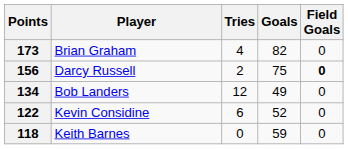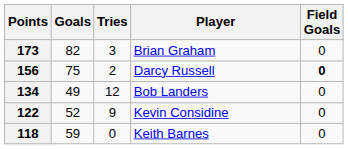 <table class="wikitable" style="text-align:left;">
 <tr>
 <th width=50>Points</th>
+<th width=30>Goals</th>
+<th width=30>Tries</th>
 <th width=200>Player</th>
-<th width=30>Tries</th>
-<th width=30>Goals</th>
 <th width=30>Field Goals</th>
 </tr>
 <tr>
 <th>173</th>
+<td align=center>82</td>
+<td align=center>3</td>
 <td> <a href='#'>Brian Graham</a></td>
-<td align=center>4</td>
-<td align=center>82</td>
 <td align=center>0</td>
 </tr>
 <tr>
 <th>156</th>
+<td align=center>75</td>
+<td align=center>2</td>
 <td> <a href='#'>Darcy Russell</a></td>
-<td align=center>2</td>
-<td align=center>75</td>
 <td align=center><strong>0</strong></td>
 </tr>
 <tr>
 <th>134</th>
+<td align=center>49</td>
+<td align=center>12</td>
 <td> <a href='#'>Bob Landers</a></td>
-<td align=center>12</td>
-<td align=center>49</td>
 <td align=center>0</td>
 </tr>
 <tr>
 <th>122</th>
+<td align=center>52</td>
+<td align=center>9</td>
 <td> <a href='#'>Kevin Considine</a></td>
-<td align=center>6</td>
-<td align=center>52</td>
 <td align=center>0</td>
 </tr>
 <tr>
 <th>118</th>
+<td align=center>59</td>
+<td align=center>0</td>
 <td> <a href='#'>Keith Barnes</a></td>
-<td align=center>0</td>
-<td align=center>59</td>
 <td align=center>0</td>
 </tr>
 </table>
